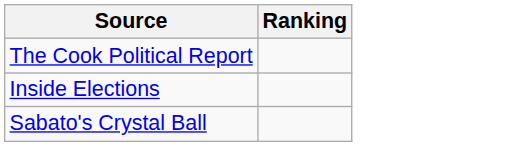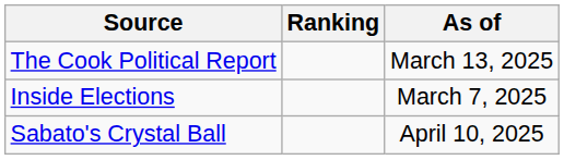 <table class="wikitable" style="text-align:center">
 <tr>
 <th>Source</th>
 <th>Ranking</th>
+<th>As of</th>
 </tr>
 <tr>
 <td align=left><a href='#'>The Cook Political Report</a></td>
 <td></td>
+<td>March 13, 2025</td>
 </tr>
 <tr>
 <td align=left><a href='#'>Inside Elections</a></td>
 <td></td>
+<td>March 7, 2025</td>
 </tr>
 <tr>
 <td align=left><a href='#'>Sabato's Crystal Ball</a></td>
 <td></td>
+<td>April 10, 2025</td>
 </tr>
 </table>
